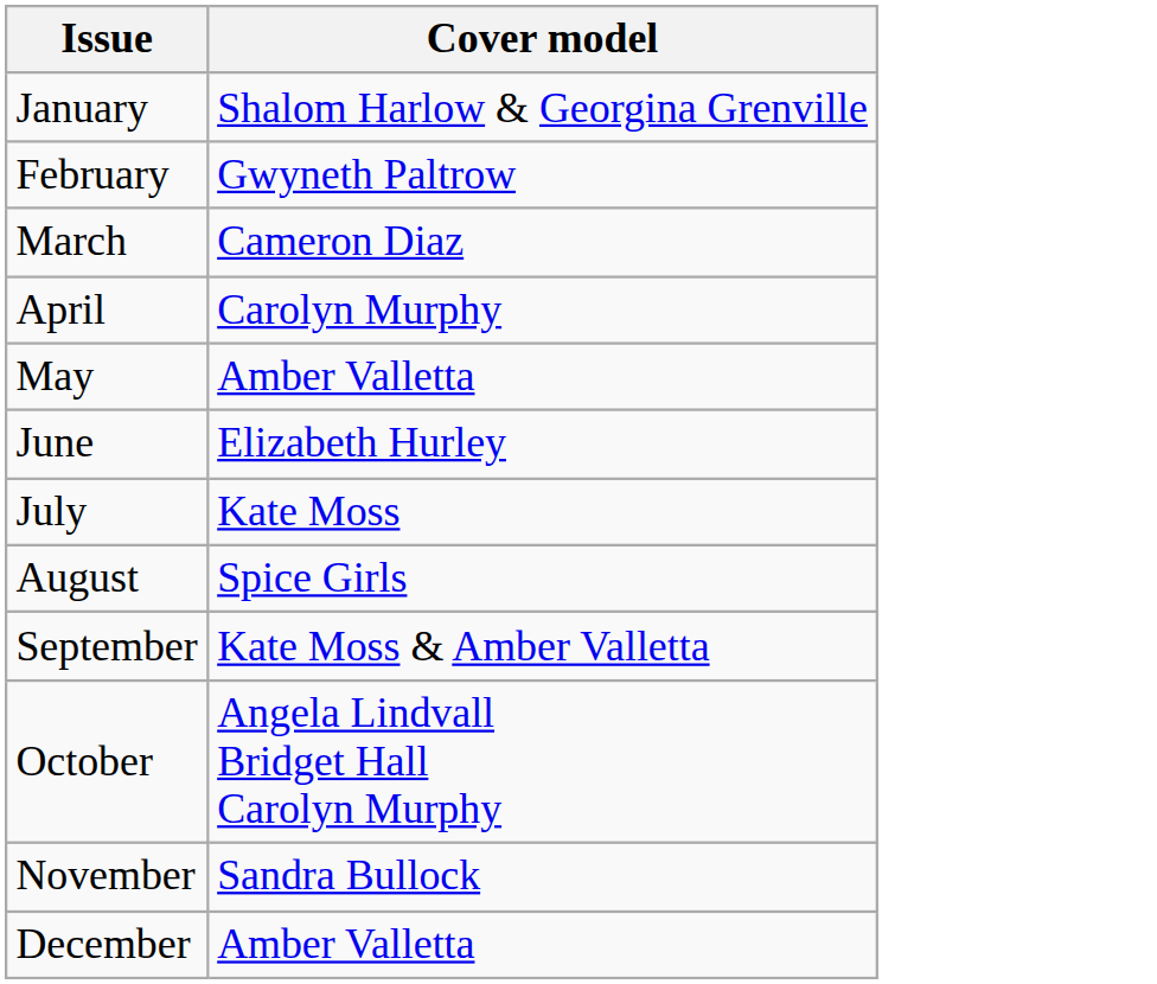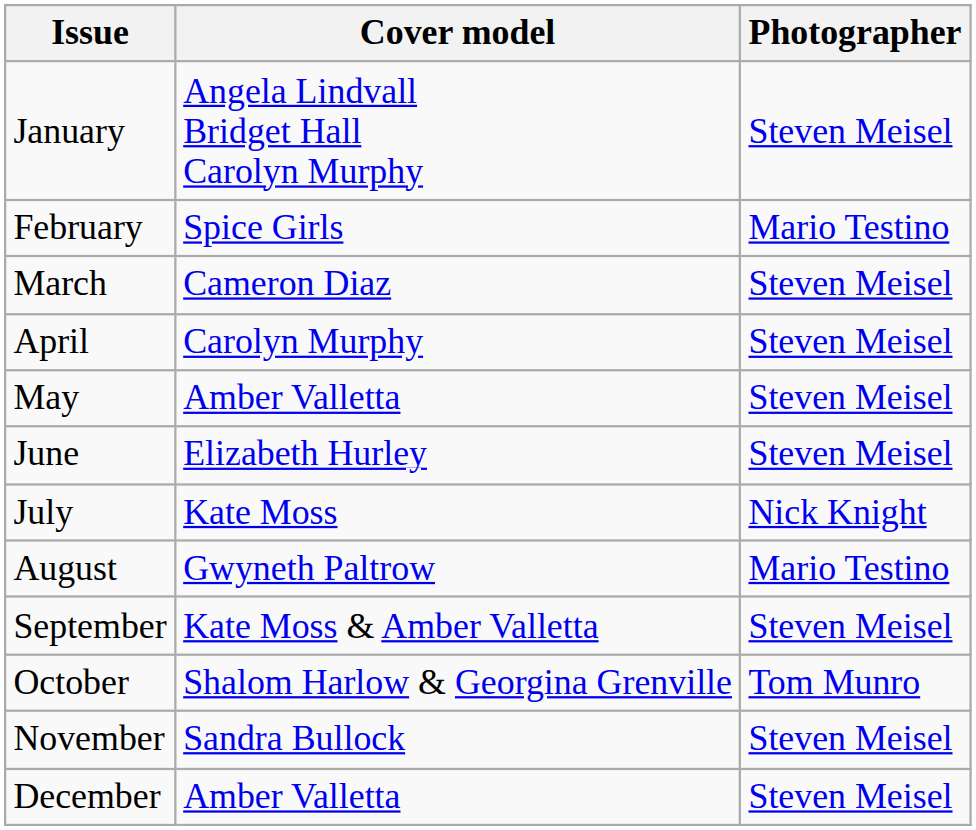 <table class="sortable wikitable">
 <tr>
 <th>Issue</th>
 <th>Cover model</th>
+<th>Photographer</th>
 </tr>
 <tr>
 <td>January</td>
-<td><a href='#'>Shalom Harlow</a> & <a href='#'>Georgina Grenville</a></td>
+<td><a href='#'>Angela Lindvall</a><br><a href='#'>Bridget Hall</a><br><a href='#'>Carolyn Murphy</a></td>
+<td><a href='#'>Steven Meisel</a></td>
 </tr>
 <tr>
 <td>February</td>
-<td><a href='#'>Gwyneth Paltrow</a></td>
+<td><a href='#'>Spice Girls</a></td>
+<td><a href='#'>Mario Testino</a></td>
 </tr>
 <tr>
 <td>March</td>
 <td><a href='#'>Cameron Diaz</a></td>
+<td><a href='#'>Steven Meisel</a></td>
 </tr>
 <tr>
 <td>April</td>
 <td><a href='#'>Carolyn Murphy</a></td>
+<td><a href='#'>Steven Meisel</a></td>
 </tr>
 <tr>
 <td>May</td>
 <td><a href='#'>Amber Valletta</a></td>
+<td><a href='#'>Steven Meisel</a></td>
 </tr>
 <tr>
 <td>June</td>
 <td><a href='#'>Elizabeth Hurley</a></td>
+<td><a href='#'>Steven Meisel</a></td>
 </tr>
 <tr>
 <td>July</td>
 <td><a href='#'>Kate Moss</a></td>
+<td><a href='#'>Nick Knight</a></td>
 </tr>
 <tr>
 <td>August</td>
-<td><a href='#'>Spice Girls</a></td>
+<td><a href='#'>Gwyneth Paltrow</a></td>
+<td><a href='#'>Mario Testino</a></td>
 </tr>
 <tr>
 <td>September</td>
 <td><a href='#'>Kate Moss</a> & <a href='#'>Amber Valletta</a></td>
+<td><a href='#'>Steven Meisel</a></td>
 </tr>
 <tr>
 <td>October</td>
-<td><a href='#'>Angela Lindvall</a><br><a href='#'>Bridget Hall</a><br><a href='#'>Carolyn Murphy</a></td>
+<td><a href='#'>Shalom Harlow</a> & <a href='#'>Georgina Grenville</a></td>
+<td><a href='#'>Tom Munro</a></td>
 </tr>
 <tr>
 <td>November</td>
 <td><a href='#'>Sandra Bullock</a></td>
+<td><a href='#'>Steven Meisel</a></td>
 </tr>
 <tr>
 <td>December</td>
 <td><a href='#'>Amber Valletta</a></td>
+<td><a href='#'>Steven Meisel</a></td>
 </tr>
 </table>
